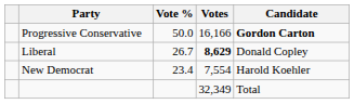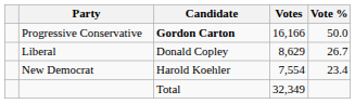 <table class="wikitable">
 <tr>
 <th></th>
 <th scope="col" width="175">Party</th>
+<th scope="col" width="150">Candidate</th>
+<th>Votes</th>
 <th>Vote %</th>
-<th>Votes</th>
-<th scope="col" width="150">Candidate</th>
 </tr>
 <tr>
 <td>   </td>
 <td>Progressive Conservative</td>
+<td><strong>Gordon Carton</strong></td>
+<td align=right>16,166</td>
 <td align=right>50.0</td>
-<td align=right>16,166</td>
-<td><strong>Gordon Carton</strong></td>
 </tr>
 <tr>
 <td>   </td>
 <td>Liberal</td>
+<td>Donald Copley</td>
+<td align=right>8,629</td>
 <td align=right>26.7</td>
-<td align=right><strong>8,629</strong></td>
-<td>Donald Copley</td>
 </tr>
 <tr>
 <td>   </td>
 <td>New Democrat</td>
+<td>Harold Koehler</td>
+<td align=right>7,554</td>
 <td align=right>23.4</td>
-<td align=right>7,554</td>
-<td>Harold Koehler</td>
 </tr>
 <tr |>
 <td></td>
 <td></td>
+<td>Total</td>
+<td align=right>32,349</td>
 <td></td>
-<td align=right>32,349</td>
-<td>Total</td>
 </tr>
 </table>
